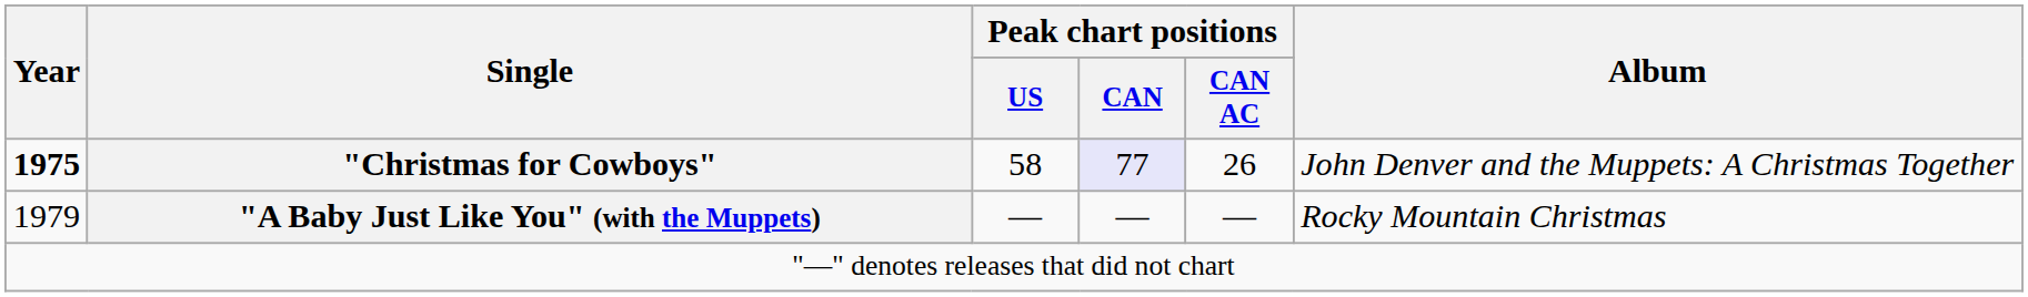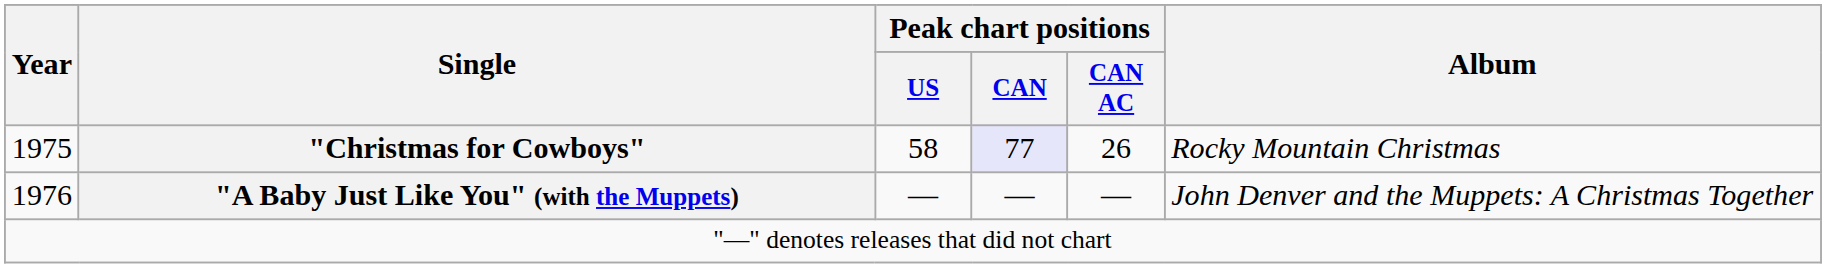 <table class="wikitable plainrowheaders" style="text-align:center;">
 <tr>
 <th rowspan="2">Year</th>
 <th rowspan="2" style="width:26em;">Single</th>
 <th colspan="3">Peak chart positions</th>
 <th rowspan="2">Album</th>
 </tr>
 <tr style="font-size:smaller;">
 <th width="45"><a href='#'>US</a><br></th>
 <th width="45"><a href='#'>CAN</a><br></th>
 <th width="45"><a href='#'>CAN AC</a><br></th>
 </tr>
 <tr>
-<td><strong>1975</strong></td>
+<td>1975</td>
 <th scope="row">"Christmas for Cowboys"</th>
 <td>58</td>
 <td style="background: lavender;">77</td>
 <td>26</td>
-<td align="left"><em>John Denver and the Muppets: A Christmas Together</em></td>
+<td align="left"><em>Rocky Mountain Christmas</em></td>
 </tr>
 <tr>
-<td>1979</td>
+<td>1976</td>
 <th scope="row">"A Baby Just Like You" <small>(with <a href='#'>the Muppets</a>)</small></th>
 <td>—</td>
 <td>—</td>
 <td>—</td>
-<td align="left"><em>Rocky Mountain Christmas</em></td>
+<td align="left"><em>John Denver and the Muppets: A Christmas Together</em></td>
 </tr>
 <tr>
 <td colspan="6" style="font-size:85%">"—" denotes releases that did not chart</td>
 </tr>
 </table>
